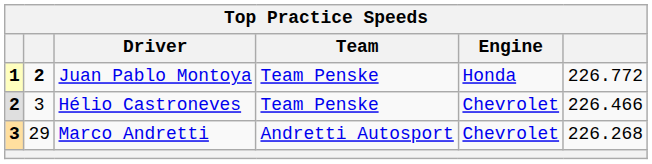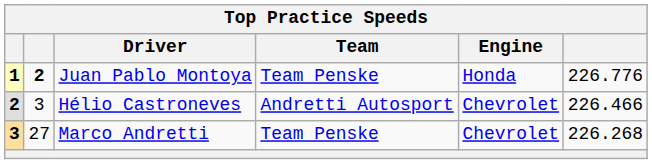 <table class="wikitable" style="font-size:95%;">
 <tr>
 <th colspan=6>Top Practice Speeds</th>
 </tr>
 <tr>
 <th></th>
 <th></th>
 <th>Driver</th>
 <th>Team</th>
 <th>Engine</th>
 <th></th>
 </tr>
 <tr>
 <td align=center style="background:#FFFFBF;"><strong>1</strong></td>
 <td align=center><strong>2</strong></td>
 <td> <a href='#'>Juan Pablo Montoya</a></td>
 <td><a href='#'>Team Penske</a></td>
 <td><a href='#'>Honda</a></td>
-<td align=center>226.772</td>
+<td align=center>226.776</td>
 </tr>
 <tr>
 <td align=center style="background:#DFDFDF;"><strong>2</strong></td>
 <td align=center>3</td>
 <td> <a href='#'>Hélio Castroneves</a></td>
-<td><a href='#'>Team Penske</a></td>
+<td><a href='#'>Andretti Autosport</a></td>
 <td><a href='#'>Chevrolet</a></td>
 <td align=center>226.466</td>
 </tr>
 <tr>
 <td align=center style="background:#FFDF9F;"><strong>3</strong></td>
-<td align=center>29</td>
+<td align=center>27</td>
 <td> <a href='#'>Marco Andretti</a></td>
-<td><a href='#'>Andretti Autosport</a></td>
+<td><a href='#'>Team Penske</a></td>
 <td><a href='#'>Chevrolet</a></td>
 <td align=center>226.268</td>
 </tr>
 <tr>
 <th colspan=6></th>
 </tr>
 </table>
